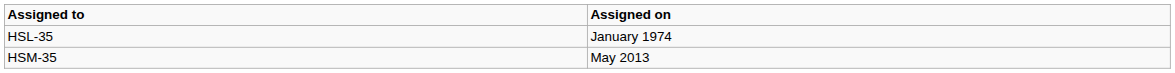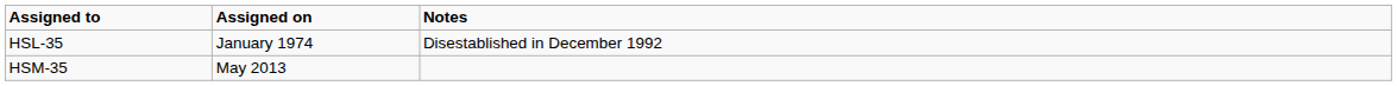 <table class="wikitable" style="width: 70%;">
 <tr>
 <td style="width: 200px;"><strong>Assigned to</strong></td>
 <td style="width: 200px;"><strong>Assigned on</strong></td>
+<td><strong>Notes</strong></td>
 </tr>
 <tr>
 <td>HSL-35</td>
 <td>January 1974</td>
+<td>Disestablished in December 1992</td>
 </tr>
 <tr>
 <td>HSM-35</td>
 <td>May 2013</td>
+<td></td>
 </tr>
 </table>
